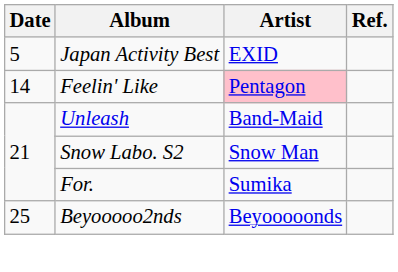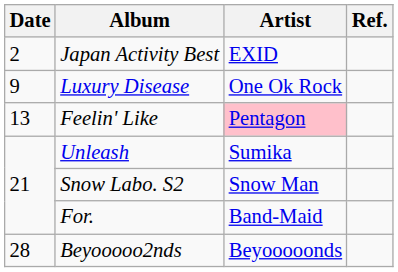 <table class="wikitable">
 <tr>
 <th>Date</th>
 <th>Album</th>
 <th>Artist</th>
 <th>Ref.</th>
 </tr>
 <tr>
-<td>5</td>
+<td>2</td>
 <td><em>Japan Activity Best</em></td>
 <td><a href='#'>EXID</a></td>
 <td></td>
 </tr>
 <tr>
-<td>14</td>
+<td>9</td>
+<td><em><a href='#'>Luxury Disease</a></em></td>
+<td><a href='#'>One Ok Rock</a></td>
+<td></td>
+</tr>
+<tr>
+<td>13</td>
 <td><em>Feelin' Like</em></td>
 <td style="background: pink;"><a href='#'>Pentagon</a></td>
 <td></td>
 </tr>
 <tr>
 <td rowspan="3">21</td>
 <td><em><a href='#'>Unleash</a></em></td>
-<td><a href='#'>Band-Maid</a></td>
+<td><a href='#'>Sumika</a></td>
 <td></td>
 </tr>
 <tr>
 <td><em>Snow Labo. S2</em></td>
 <td><a href='#'>Snow Man</a></td>
 <td></td>
 </tr>
 <tr>
 <td><em>For.</em></td>
-<td><a href='#'>Sumika</a></td>
+<td><a href='#'>Band-Maid</a></td>
 <td></td>
 </tr>
 <tr>
-<td>25</td>
+<td>28</td>
 <td><em>Beyooooo2nds</em></td>
 <td><a href='#'>Beyooooonds</a></td>
 <td></td>
 </tr>
 </table>
